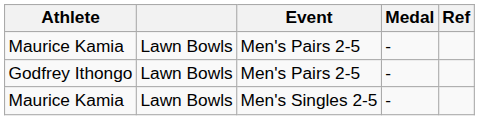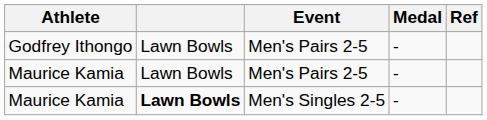 <table class="wikitable sortable">
 <tr>
 <th>Athlete</th>
 <th></th>
 <th>Event</th>
 <th>Medal</th>
 <th>Ref</th>
-</tr>
-<tr>
-<td>Maurice Kamia</td>
-<td>Lawn Bowls</td>
-<td>Men's Pairs 2-5</td>
-<td>-</td>
-<td></td>
 </tr>
 <tr>
 <td>Godfrey Ithongo</td>
 <td>Lawn Bowls</td>
 <td>Men's Pairs 2-5</td>
 <td>-</td>
 <td></td>
 </tr>
 <tr>
 <td>Maurice Kamia</td>
 <td>Lawn Bowls</td>
+<td>Men's Pairs 2-5</td>
+<td>-</td>
+<td></td>
+</tr>
+<tr>
+<td>Maurice Kamia</td>
+<td><strong>Lawn Bowls</strong></td>
 <td>Men's Singles 2-5</td>
 <td>-</td>
 <td></td>
 </tr>
 </table>
